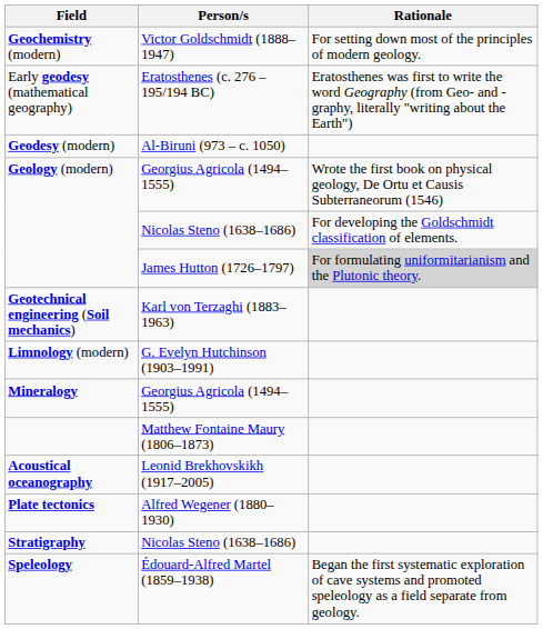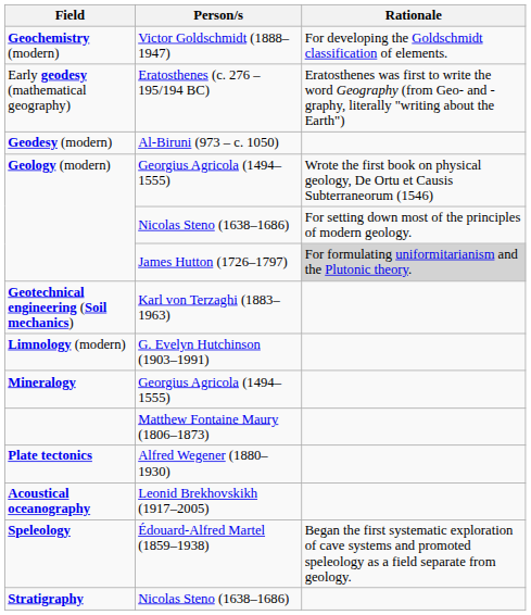 <table class="wikitable" style="text-align:left;">
 <tr>
 <th width="25%">Field</th>
 <th width="32%">Person/s<br></th>
 <th width="43%">Rationale</th>
 </tr>
 <tr style="vertical-align:top">
 <td><strong><a href='#'>Geochemistry</a></strong> (modern)</td>
 <td><a href='#'>Victor Goldschmidt</a> (1888–1947)</td>
-<td>For setting down most of the principles of modern geology.</td>
+<td>For developing the <a href='#'>Goldschmidt classification</a> of elements.</td>
 </tr>
 <tr style="vertical-align:top">
 <td>Early <strong><a href='#'>geodesy</a></strong> (mathematical geography)</td>
 <td><a href='#'>Eratosthenes</a> (c. 276 – 195/194 BC)</td>
 <td>Eratosthenes was first to write the word <em>Geography</em> (from Geo- and -graphy, literally "writing about the Earth")</td>
 </tr>
 <tr style="vertical-align:top">
 <td><strong><a href='#'>Geodesy</a></strong> (modern)</td>
 <td><a href='#'>Al-Biruni</a> (973 – c. 1050)</td>
 </tr>
 <tr style="vertical-align:top">
 <td rowspan="3"><strong><a href='#'>Geology</a></strong> (modern)</td>
 <td><a href='#'>Georgius Agricola</a> (1494–1555)</td>
 <td>Wrote the first book on physical geology, De Ortu et Causis Subterraneorum (1546)</td>
 </tr>
 <tr>
 <td><a href='#'>Nicolas Steno</a> (1638–1686)</td>
-<td>For developing the <a href='#'>Goldschmidt classification</a> of elements.</td>
+<td>For setting down most of the principles of modern geology.</td>
 </tr>
 <tr>
 <td><a href='#'>James Hutton</a> (1726–1797)</td>
 <td style="background: lightgrey;">For formulating <a href='#'>uniformitarianism</a> and the <a href='#'>Plutonic theory</a>.</td>
 </tr>
 <tr>
 <td><strong><a href='#'>Geotechnical engineering</a></strong> (<strong><a href='#'>Soil mechanics</a></strong>)</td>
 <td><a href='#'>Karl von Terzaghi</a> (1883–1963)</td>
 </tr>
 <tr style="vertical-align:top">
 <td><strong><a href='#'>Limnology</a></strong> (modern)</td>
 <td><a href='#'>G. Evelyn Hutchinson</a> (1903–1991)</td>
 <td></td>
 </tr>
 <tr style="vertical-align:top">
 <td><strong><a href='#'>Mineralogy</a></strong></td>
 <td><a href='#'>Georgius Agricola</a> (1494–1555)</td>
 <td></td>
 </tr>
 <tr style="vertical-align:top">
 <td></td>
 <td><a href='#'>Matthew Fontaine Maury</a> (1806–1873)</td>
 <td></td>
 </tr>
 <tr style="vertical-align:top">
-<td><strong><a href='#'>Acoustical oceanography</a></strong></td>
-<td><a href='#'>Leonid Brekhovskikh</a> (1917–2005)</td>
-<td></td>
-</tr>
-<tr style="vertical-align:top">
 <td><strong><a href='#'>Plate tectonics</a></strong></td>
 <td><a href='#'>Alfred Wegener</a> (1880–1930)</td>
 <td></td>
 </tr>
 <tr style="vertical-align:top">
-<td><strong><a href='#'>Stratigraphy</a></strong></td>
-<td><a href='#'>Nicolas Steno</a> (1638–1686)</td>
+<td><strong><a href='#'>Acoustical oceanography</a></strong></td>
+<td><a href='#'>Leonid Brekhovskikh</a> (1917–2005)</td>
 <td></td>
 </tr>
 <tr style="vertical-align:top">
 <td><strong><a href='#'>Speleology</a></strong></td>
 <td><a href='#'>Édouard-Alfred Martel</a> (1859–1938)</td>
 <td>Began the first systematic exploration of cave systems and promoted speleology as a field separate from geology.</td>
 </tr>
+<tr style="vertical-align:top">
+<td><strong><a href='#'>Stratigraphy</a></strong></td>
+<td><a href='#'>Nicolas Steno</a> (1638–1686)</td>
+<td></td>
+</tr>
 </table>
